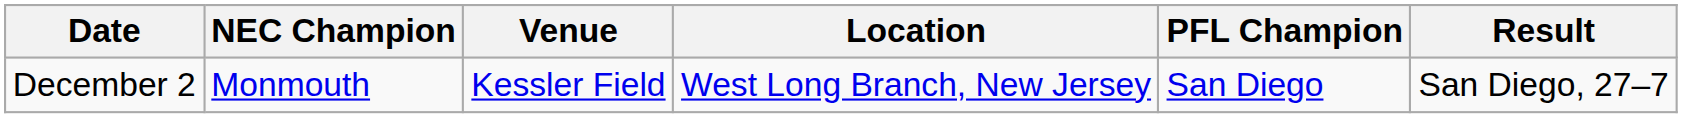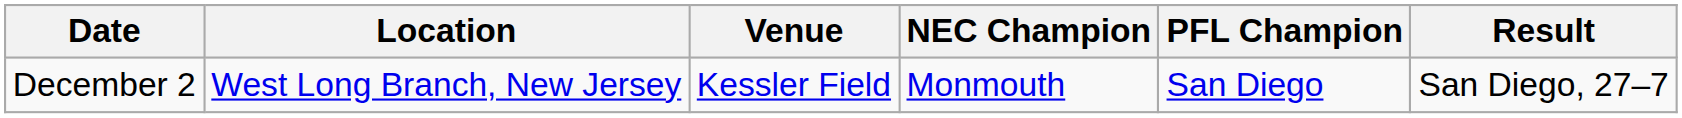 <table class="wikitable">
 <tr>
 <th>Date</th>
+<th>Location</th>
+<th>Venue</th>
 <th>NEC Champion</th>
-<th>Venue</th>
-<th>Location</th>
 <th>PFL Champion</th>
 <th>Result</th>
 </tr>
 <tr>
 <td>December 2</td>
+<td><a href='#'>West Long Branch, New Jersey</a></td>
+<td><a href='#'>Kessler Field</a></td>
 <td><a href='#'>Monmouth</a></td>
-<td><a href='#'>Kessler Field</a></td>
-<td><a href='#'>West Long Branch, New Jersey</a></td>
 <td><a href='#'>San Diego</a></td>
 <td>San Diego, 27–7</td>
 </tr>
 </table>
